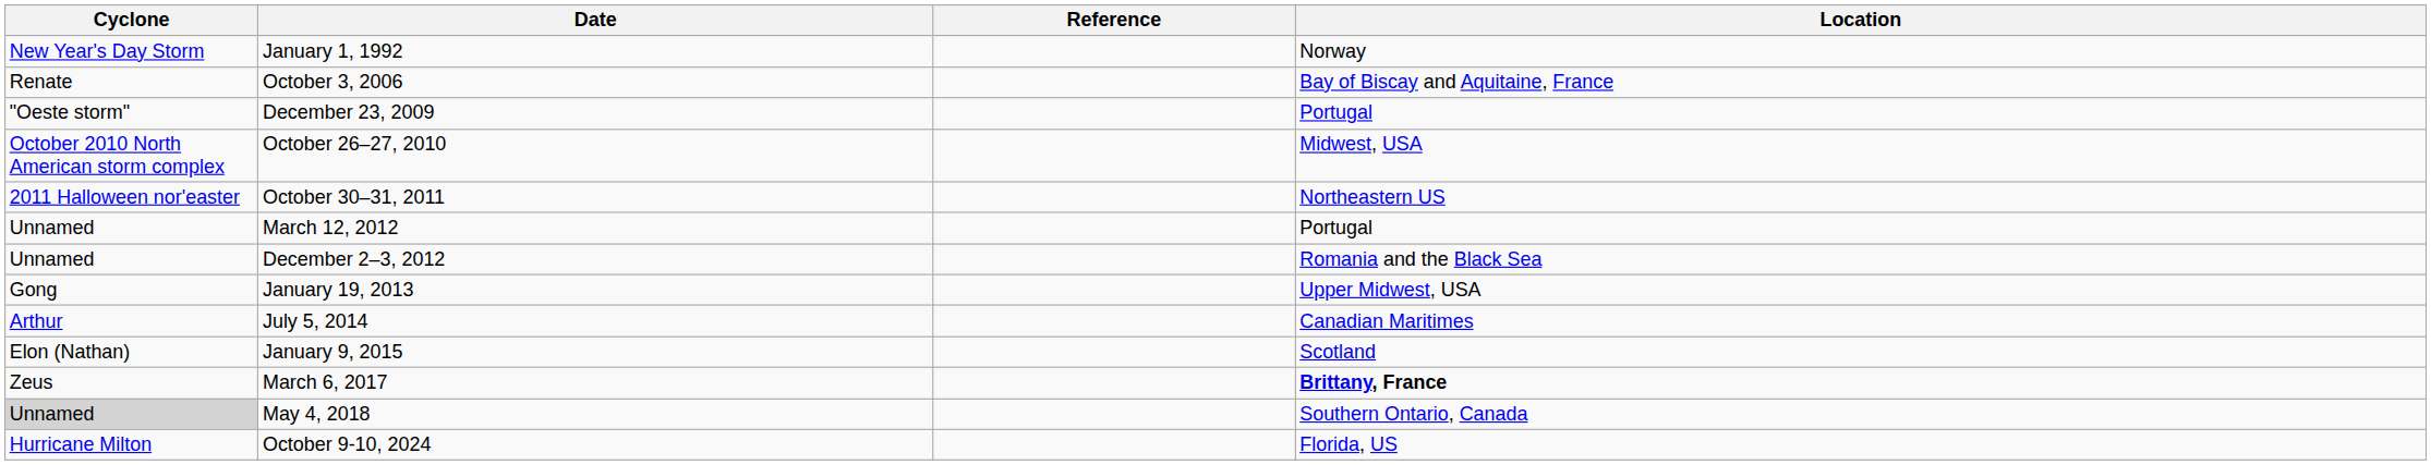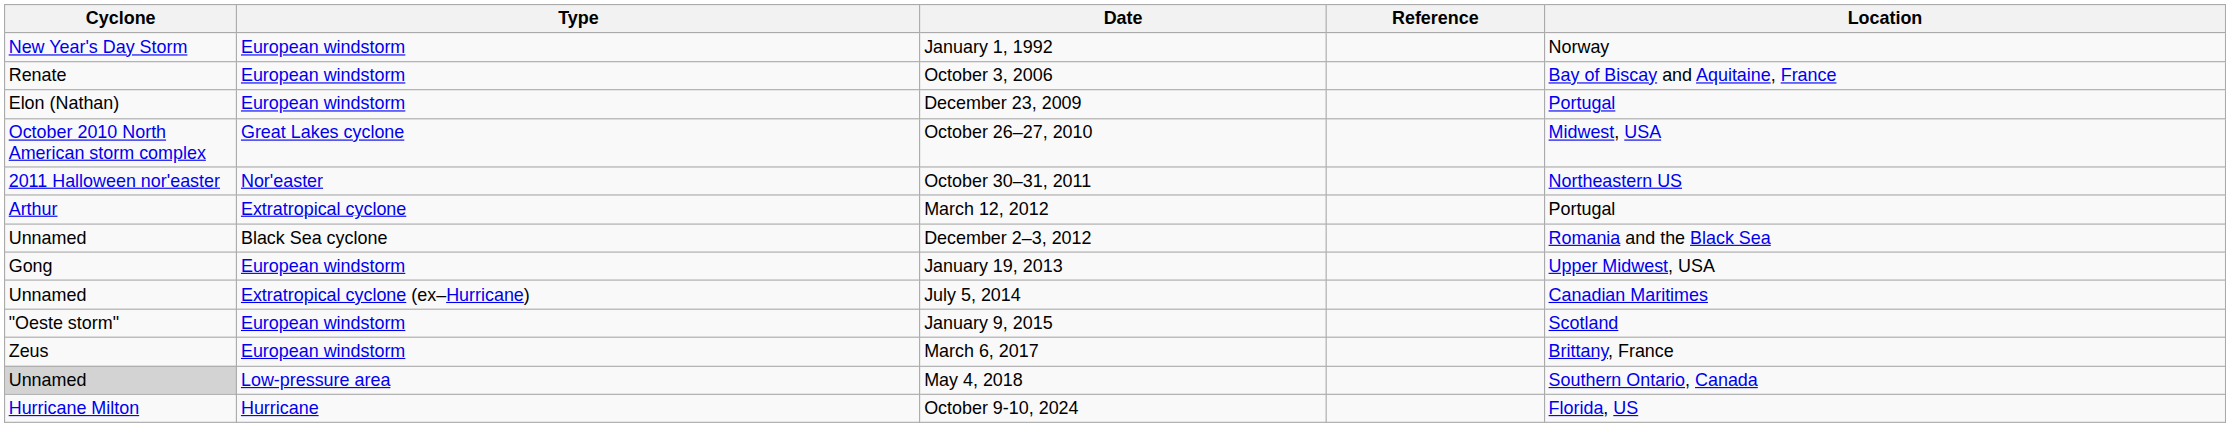 <table class="wikitable" width="100%">
 <tr valign=top>
 <th width=200>Cyclone</th>
+<th>Type</th>
 <th>Date</th>
 <th>Reference</th>
 <th>Location</th>
 </tr>
 <tr valign=top>
 <td><a href='#'>New Year's Day Storm</a></td>
+<td><a href='#'>European windstorm</a></td>
 <td>January 1, 1992</td>
 <td></td>
 <td>Norway</td>
 </tr>
 <tr valign=top>
 <td>Renate</td>
+<td><a href='#'>European windstorm</a></td>
 <td>October 3, 2006</td>
 <td></td>
 <td><a href='#'>Bay of Biscay</a> and <a href='#'>Aquitaine</a>, <a href='#'>France</a></td>
 </tr>
 <tr valign=top>
-<td>"Oeste storm"</td>
+<td>Elon (Nathan)</td>
+<td><a href='#'>European windstorm</a></td>
 <td>December 23, 2009</td>
 <td></td>
 <td><a href='#'>Portugal</a></td>
 </tr>
 <tr valign=top>
 <td><a href='#'>October 2010 North American storm complex</a></td>
+<td><a href='#'>Great Lakes cyclone</a></td>
 <td>October 26–27, 2010</td>
 <td></td>
 <td><a href='#'>Midwest</a>, <a href='#'>USA</a></td>
 </tr>
 <tr valign=top>
 <td><a href='#'>2011 Halloween nor'easter</a></td>
+<td><a href='#'>Nor'easter</a></td>
 <td>October 30–31, 2011</td>
 <td></td>
 <td><a href='#'>Northeastern US</a></td>
 </tr>
 <tr valign=top>
-<td>Unnamed</td>
+<td><a href='#'>Arthur</a></td>
+<td><a href='#'>Extratropical cyclone</a></td>
 <td>March 12, 2012</td>
 <td></td>
 <td>Portugal</td>
 </tr>
 <tr valign=top>
 <td>Unnamed</td>
+<td>Black Sea cyclone</td>
 <td>December 2–3, 2012</td>
 <td></td>
 <td><a href='#'>Romania</a> and the <a href='#'>Black Sea</a></td>
 </tr>
 <tr valign=top>
 <td>Gong</td>
+<td><a href='#'>European windstorm</a></td>
 <td>January 19, 2013</td>
 <td></td>
 <td><a href='#'>Upper Midwest</a>, USA</td>
 </tr>
 <tr valign=top>
-<td><a href='#'>Arthur</a></td>
+<td>Unnamed</td>
+<td><a href='#'>Extratropical cyclone</a> (ex–<a href='#'>Hurricane</a>)</td>
 <td>July 5, 2014</td>
 <td></td>
 <td><a href='#'>Canadian Maritimes</a></td>
 </tr>
 <tr valign=top>
-<td>Elon (Nathan)</td>
+<td>"Oeste storm"</td>
+<td><a href='#'>European windstorm</a></td>
 <td>January 9, 2015</td>
 <td></td>
 <td><a href='#'>Scotland</a></td>
 </tr>
 <tr valign=top>
 <td>Zeus</td>
+<td><a href='#'>European windstorm</a></td>
 <td>March 6, 2017</td>
 <td></td>
-<td><strong><a href='#'>Brittany</a>, France</strong></td>
+<td><a href='#'>Brittany</a>, France</td>
 </tr>
 <tr valign=top>
 <td style="background: lightgrey;">Unnamed</td>
+<td><a href='#'>Low-pressure area</a></td>
 <td>May 4, 2018</td>
 <td></td>
 <td><a href='#'>Southern Ontario</a>, <a href='#'>Canada</a></td>
 </tr>
 <tr>
 <td><a href='#'>Hurricane Milton</a></td>
+<td><a href='#'>Hurricane</a></td>
 <td>October 9-10, 2024</td>
 <td></td>
 <td><a href='#'>Florida</a>, <a href='#'>US</a></td>
 </tr>
 </table>
